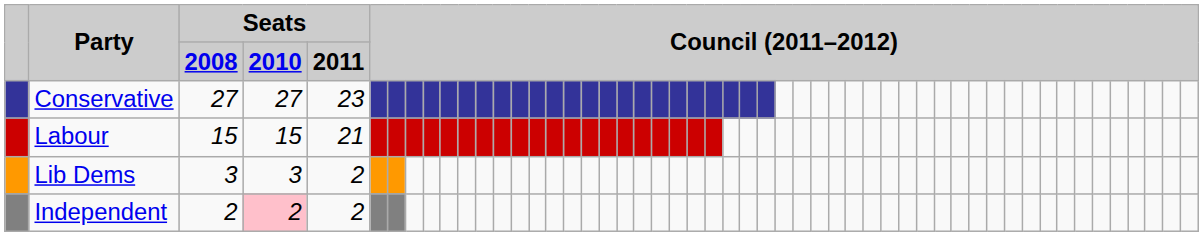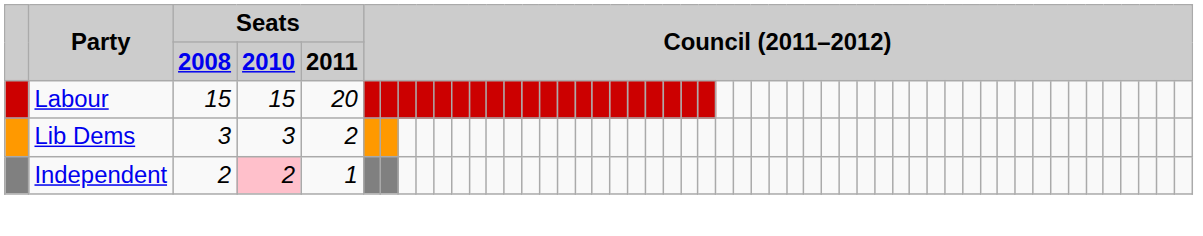 <table class="wikitable">
 <tr>
 <th style="background:#ccc" rowspan="2">  </th>
 <th style="background:#ccc" rowspan="2">Party</th>
 <th style="background:#ccc" colspan="3">Seats</th>
 <th style="background:#ccc" colspan="47" rowspan="2">Council (2011–2012)</th>
 </tr>
 <tr>
 <th style="background:#ccc"><a href='#'>2008</a></th>
 <th style="background:#ccc"><a href='#'>2010</a></th>
 <th style="background:#ccc">2011</th>
 </tr>
 <tr>
-<td style="background:#339"> </td>
-<td><a href='#'>Conservative</a></td>
-<td style="text-align: right"><em>27</em></td>
-<td style="text-align: right"><em>27</em></td>
-<td style="text-align: right"><em>23</em></td>
-<td style="background:#339"> </td>
-<td style="background:#339"> </td>
-<td style="background:#339"> </td>
-<td style="background:#339"> </td>
-<td style="background:#339"> </td>
-<td style="background:#339"> </td>
-<td style="background:#339"> </td>
-<td style="background:#339"> </td>
-<td style="background:#339"> </td>
-<td style="background:#339"> </td>
-<td style="background:#339"> </td>
-<td style="background:#339"> </td>
-<td style="background:#339"> </td>
-<td style="background:#339"> </td>
-<td style="background:#339"> </td>
-<td style="background:#339"> </td>
-<td style="background:#339"> </td>
-<td style="background:#339"> </td>
-<td style="background:#339"> </td>
-<td style="background:#339"> </td>
-<td style="background:#339"> </td>
-<td style="background:#339"> </td>
-<td style="background:#339"> </td>
-<td> </td>
-<td> </td>
-<td> </td>
-<td> </td>
-<td> </td>
-<td> </td>
-<td> </td>
-<td> </td>
-<td> </td>
-<td> </td>
-<td> </td>
-<td> </td>
-<td> </td>
-<td> </td>
-<td> </td>
-<td> </td>
-<td> </td>
-<td> </td>
-<td> </td>
-<td> </td>
-<td> </td>
-<td> </td>
-<td> </td>
-<td> </td>
-</tr>
-<tr>
 <td style="background:#c00"> </td>
 <td><a href='#'>Labour</a></td>
 <td style="text-align: right"><em>15</em></td>
 <td style="text-align: right"><em>15</em></td>
-<td style="text-align: right"><em>21</em></td>
+<td style="text-align: right"><em>20</em></td>
 <td style="background:#c00"> </td>
 <td style="background:#c00"> </td>
 <td style="background:#c00"> </td>
 <td style="background:#c00"> </td>
 <td style="background:#c00"> </td>
 <td style="background:#c00"> </td>
 <td style="background:#c00"> </td>
 <td style="background:#c00"> </td>
 <td style="background:#c00"> </td>
 <td style="background:#c00"> </td>
 <td style="background:#c00"> </td>
 <td style="background:#c00"> </td>
 <td style="background:#c00"> </td>
 <td style="background:#c00"> </td>
 <td style="background:#c00"> </td>
 <td style="background:#c00"> </td>
 <td style="background:#c00"> </td>
 <td style="background:#c00"> </td>
 <td style="background:#c00"> </td>
 <td style="background:#c00"> </td>
 <td> </td>
 <td> </td>
 <td> </td>
 <td> </td>
 <td> </td>
 <td> </td>
 <td> </td>
 <td> </td>
 <td> </td>
 <td> </td>
 <td> </td>
 <td> </td>
 <td> </td>
 <td> </td>
 <td> </td>
 <td> </td>
 <td> </td>
 <td> </td>
 <td> </td>
 <td> </td>
 <td> </td>
 <td> </td>
 <td> </td>
 <td> </td>
 <td> </td>
 <td> </td>
 <td> </td>
 </tr>
 <tr>
 <td style="background:#f90"> </td>
 <td><a href='#'>Lib Dems</a></td>
 <td style="text-align: right"><em>3</em></td>
 <td style="text-align: right"><em>3</em></td>
 <td style="text-align: right"><em>2</em></td>
 <td style="background:#f90"> </td>
 <td style="background:#f90"> </td>
 <td> </td>
 <td> </td>
 <td> </td>
 <td> </td>
 <td> </td>
 <td> </td>
 <td> </td>
 <td> </td>
 <td> </td>
 <td> </td>
 <td> </td>
 <td> </td>
 <td> </td>
 <td> </td>
 <td> </td>
 <td> </td>
 <td> </td>
 <td> </td>
 <td> </td>
 <td> </td>
 <td> </td>
 <td> </td>
 <td> </td>
 <td> </td>
 <td> </td>
 <td> </td>
 <td> </td>
 <td> </td>
 <td> </td>
 <td> </td>
 <td> </td>
 <td> </td>
 <td> </td>
 <td> </td>
 <td> </td>
 <td> </td>
 <td> </td>
 <td> </td>
 <td> </td>
 <td> </td>
 <td> </td>
 <td> </td>
 <td> </td>
 <td> </td>
 <td> </td>
 </tr>
 <tr>
 <td style="background:gray"> </td>
 <td><a href='#'>Independent</a></td>
 <td style="text-align: right"><em>2</em></td>
 <td style="background: pink; text-align: right"><em>2</em></td>
-<td style="text-align: right"><em>2</em></td>
+<td style="text-align: right"><em>1</em></td>
 <td style="background:gray"> </td>
 <td style="background:gray"> </td>
 <td> </td>
 <td> </td>
 <td> </td>
 <td> </td>
 <td> </td>
 <td> </td>
 <td> </td>
 <td> </td>
 <td> </td>
 <td> </td>
 <td> </td>
 <td> </td>
 <td> </td>
 <td> </td>
 <td> </td>
 <td> </td>
 <td> </td>
 <td> </td>
 <td> </td>
 <td> </td>
 <td> </td>
 <td> </td>
 <td> </td>
 <td> </td>
 <td> </td>
 <td> </td>
 <td> </td>
 <td> </td>
 <td> </td>
 <td> </td>
 <td> </td>
 <td> </td>
 <td> </td>
 <td> </td>
 <td> </td>
 <td> </td>
 <td> </td>
 <td> </td>
 <td> </td>
 <td> </td>
 <td> </td>
 <td> </td>
 <td> </td>
 <td> </td>
 <td> </td>
 </tr>
 </table>
